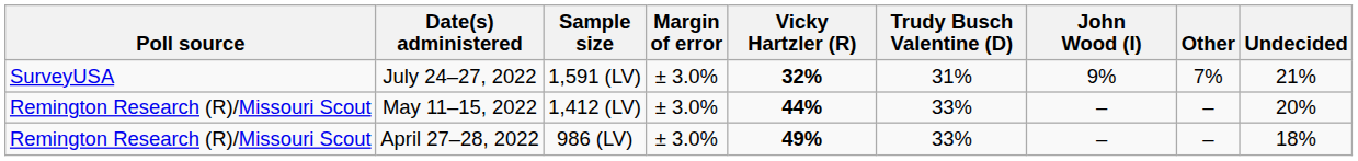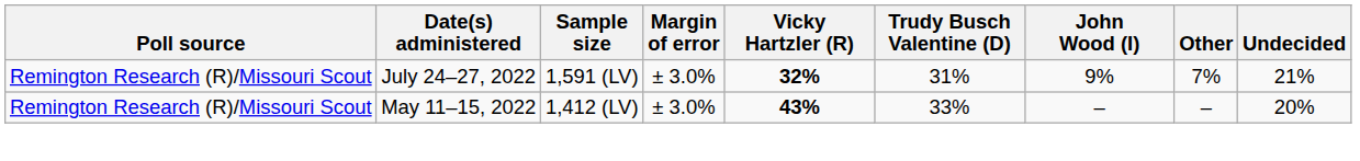 <table class="wikitable" style="font-size:90%;text-align:center;">
 <tr valign=bottom>
 <th>Poll source</th>
 <th>Date(s)<br>administered</th>
 <th>Sample<br>size</th>
 <th>Margin<br>of error</th>
 <th style="width:100px;">Vicky<br>Hartzler (R)</th>
 <th style="width:100px;">Trudy Busch<br>Valentine (D)</th>
 <th style="width:100px;">John<br>Wood (I)</th>
 <th>Other</th>
 <th>Undecided</th>
 </tr>
 <tr>
-<td style="text-align:left;"><a href='#'>SurveyUSA</a></td>
+<td style="text-align:left;"><a href='#'>Remington Research</a> (R)/<a href='#'>Missouri Scout</a></td>
 <td>July 24–27, 2022</td>
 <td>1,591 (LV)</td>
 <td>± 3.0%</td>
 <td><strong>32%</strong></td>
 <td>31%</td>
 <td>9%</td>
 <td>7%</td>
 <td>21%</td>
 </tr>
 <tr>
 <td style="text-align:left;"><a href='#'>Remington Research</a> (R)/<a href='#'>Missouri Scout</a></td>
 <td>May 11–15, 2022</td>
 <td>1,412 (LV)</td>
 <td>± 3.0%</td>
-<td><strong>44%</strong></td>
+<td><strong>43%</strong></td>
 <td>33%</td>
 <td>–</td>
 <td>–</td>
 <td>20%</td>
 </tr>
-<tr>
-<td style="text-align:left;"><a href='#'>Remington Research</a> (R)/<a href='#'>Missouri Scout</a></td>
-<td>April 27–28, 2022</td>
-<td>986 (LV)</td>
-<td>± 3.0%</td>
-<td><strong>49%</strong></td>
-<td>33%</td>
-<td>–</td>
-<td>–</td>
-<td>18%</td>
-</tr>
 </table>
